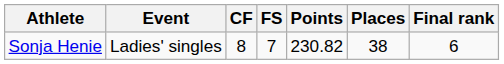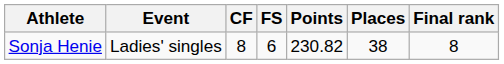 <table class="wikitable" border="1" style="font-size:90%">
 <tr>
 <th>Athlete</th>
 <th>Event</th>
 <th>CF</th>
 <th>FS</th>
 <th>Points</th>
 <th>Places</th>
 <th>Final rank</th>
 </tr>
 <tr align=center>
 <td align=left><a href='#'>Sonja Henie</a></td>
 <td>Ladies' singles</td>
 <td>8</td>
-<td>7</td>
+<td>6</td>
 <td>230.82</td>
 <td>38</td>
-<td>6</td>
+<td>8</td>
 </tr>
 </table>
